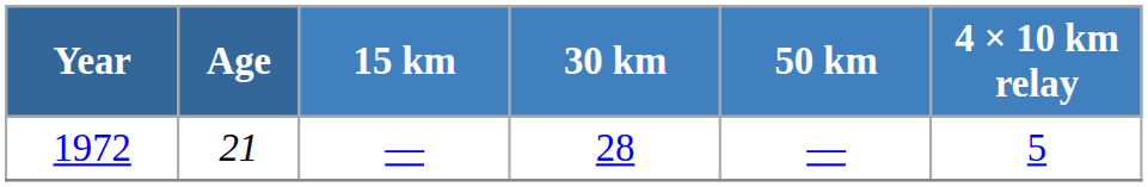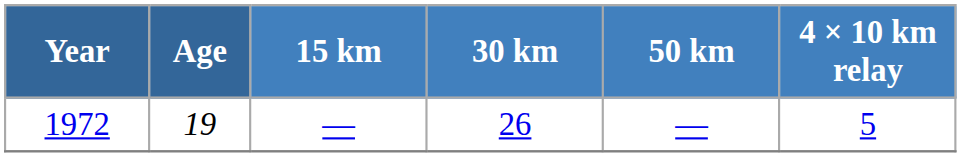 <table class="wikitable" style="font-size:95%; text-align:center; border:grey solid 1px; border-collapse:collapse; background:#ffffff;">
 <tr>
 <th style="background-color:#369; color:white; width:60px;"> Year </th>
 <th style="background-color:#369; color:white; width:40px;"> Age </th>
 <th style="background-color:#4180be; color:white; width:75px;"> 15 km </th>
 <th style="background-color:#4180be; color:white; width:75px;"> 30 km </th>
 <th style="background-color:#4180be; color:white; width:75px;"> 50 km </th>
 <th style="background-color:#4180be; color:white; width:75px;"> 4 × 10 km <br> relay </th>
 </tr>
 <tr>
 <td><a href='#'>1972</a></td>
-<td><em>21</em></td>
+<td><em>19</em></td>
 <td><a href='#'>—</a></td>
-<td><a href='#'>28</a></td>
+<td><a href='#'>26</a></td>
 <td><a href='#'>—</a></td>
 <td><a href='#'>5</a></td>
 </tr>
 <tr>
 </tr>
 </table>
